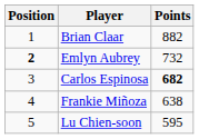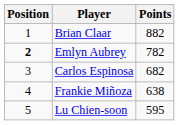 <table class=wikitable>
 <tr>
 <th>Position</th>
 <th>Player</th>
 <th>Points</th>
 </tr>
 <tr>
 <td align=center>1</td>
 <td> <a href='#'>Brian Claar</a></td>
 <td align=center>882</td>
 </tr>
 <tr>
 <td align=center><strong>2</strong></td>
 <td> <a href='#'>Emlyn Aubrey</a></td>
-<td align=center>732</td>
+<td align=center>782</td>
 </tr>
 <tr>
 <td align=center>3</td>
 <td> <a href='#'>Carlos Espinosa</a></td>
-<td align=center><strong>682</strong></td>
+<td align=center>682</td>
 </tr>
 <tr>
 <td align=center>4</td>
 <td> <a href='#'>Frankie Miñoza</a></td>
 <td align=center>638</td>
 </tr>
 <tr>
 <td align=center>5</td>
 <td> <a href='#'>Lu Chien-soon</a></td>
 <td align=center>595</td>
 </tr>
 </table>
